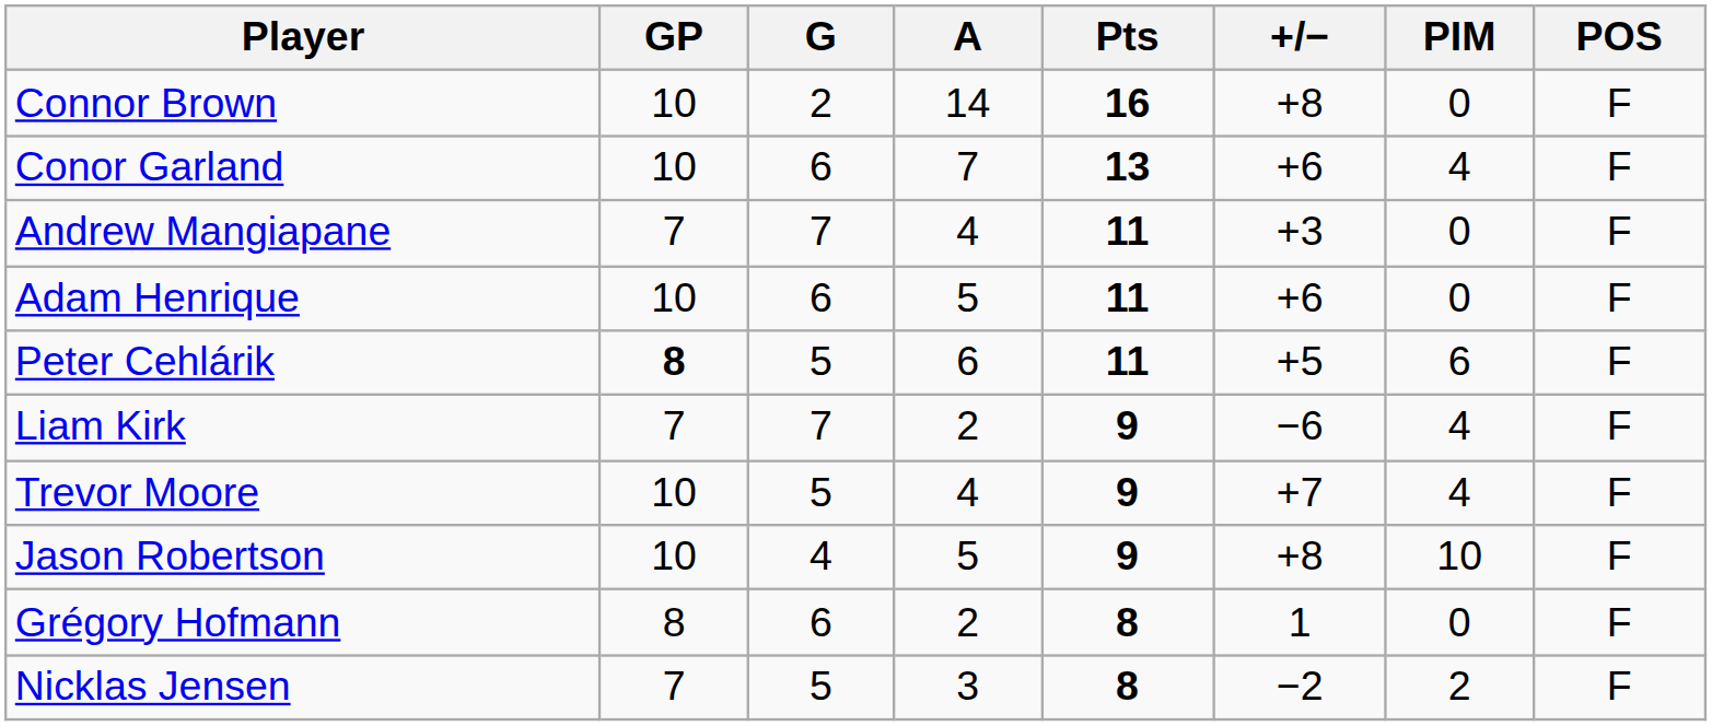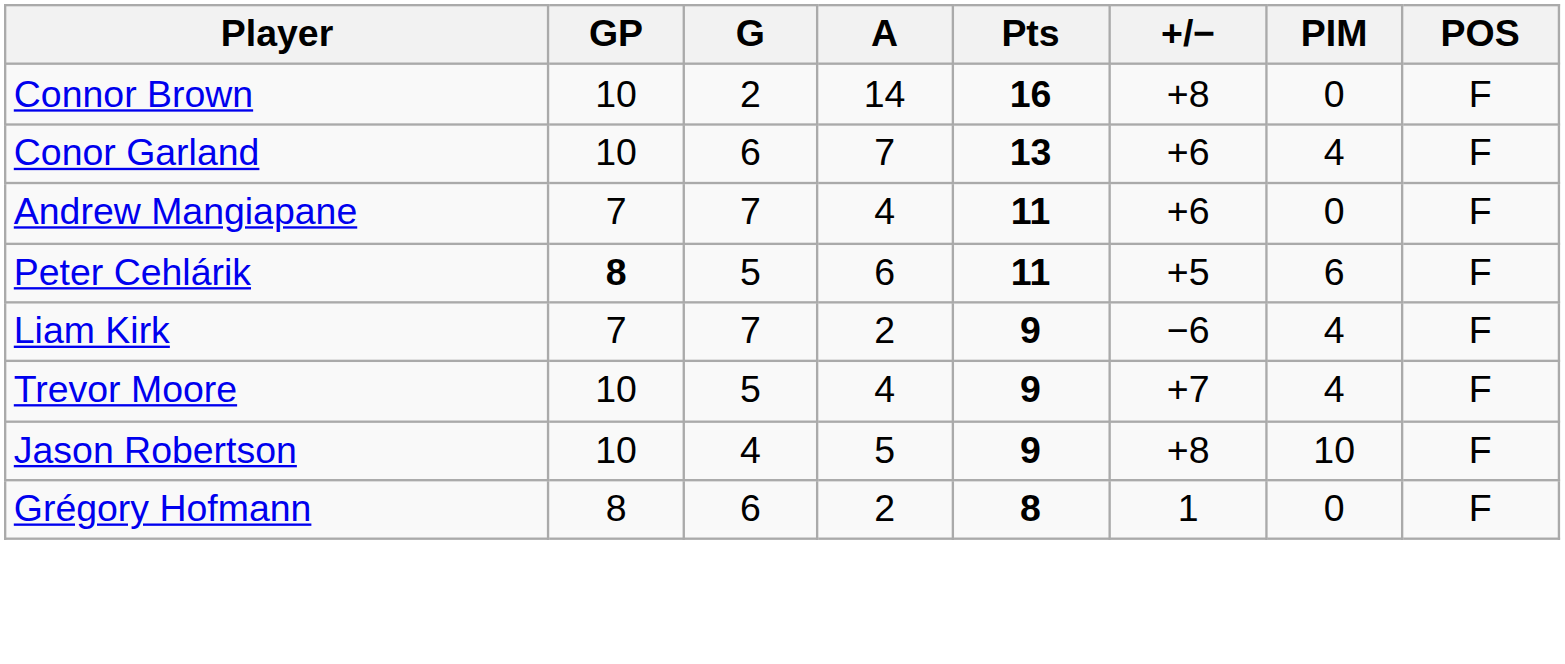 <table class="wikitable sortable" style="text-align:center;">
 <tr>
 <th style="width:225px;">Player</th>
 <th style="width:50px;">GP</th>
 <th style="width:50px;">G</th>
 <th style="width:50px;">A</th>
 <th style="width:60px;">Pts</th>
 <th style="width:60px;">+/−</th>
 <th style="width:50px;">PIM</th>
 <th style="width:60px;">POS</th>
 </tr>
 <tr>
 <td style="text-align:left;"> <a href='#'>Connor Brown</a></td>
 <td>10</td>
 <td>2</td>
 <td>14</td>
 <td><strong>16</strong></td>
 <td>+8</td>
 <td>0</td>
 <td>F</td>
 </tr>
 <tr>
 <td style="text-align:left;"> <a href='#'>Conor Garland</a></td>
 <td>10</td>
 <td>6</td>
 <td>7</td>
 <td><strong>13</strong></td>
 <td>+6</td>
 <td>4</td>
 <td>F</td>
 </tr>
 <tr>
 <td style="text-align:left;"> <a href='#'>Andrew Mangiapane</a></td>
 <td>7</td>
 <td>7</td>
 <td>4</td>
-<td><strong>11</strong></td>
-<td>+3</td>
-<td>0</td>
-<td>F</td>
-</tr>
-<tr>
-<td style="text-align:left;"> <a href='#'>Adam Henrique</a></td>
-<td>10</td>
-<td>6</td>
-<td>5</td>
 <td><strong>11</strong></td>
 <td>+6</td>
 <td>0</td>
 <td>F</td>
 </tr>
 <tr>
 <td style="text-align:left;"> <a href='#'>Peter Cehlárik</a></td>
 <td><strong>8</strong></td>
 <td>5</td>
 <td>6</td>
 <td><strong>11</strong></td>
 <td>+5</td>
 <td>6</td>
 <td>F</td>
 </tr>
 <tr>
 <td style="text-align:left;"> <a href='#'>Liam Kirk</a></td>
 <td>7</td>
 <td>7</td>
 <td>2</td>
 <td><strong>9</strong></td>
 <td>−6</td>
 <td>4</td>
 <td>F</td>
 </tr>
 <tr>
 <td style="text-align:left;"> <a href='#'>Trevor Moore</a></td>
 <td>10</td>
 <td>5</td>
 <td>4</td>
 <td><strong>9</strong></td>
 <td>+7</td>
 <td>4</td>
 <td>F</td>
 </tr>
 <tr>
 <td style="text-align:left;"> <a href='#'>Jason Robertson</a></td>
 <td>10</td>
 <td>4</td>
 <td>5</td>
 <td><strong>9</strong></td>
 <td>+8</td>
 <td>10</td>
 <td>F</td>
 </tr>
 <tr>
 <td style="text-align:left;"> <a href='#'>Grégory Hofmann</a></td>
 <td>8</td>
 <td>6</td>
 <td>2</td>
 <td><strong>8</strong></td>
 <td>1</td>
 <td>0</td>
 <td>F</td>
 </tr>
-<tr>
-<td style="text-align:left;"> <a href='#'>Nicklas Jensen</a></td>
-<td>7</td>
-<td>5</td>
-<td>3</td>
-<td><strong>8</strong></td>
-<td>−2</td>
-<td>2</td>
-<td>F</td>
-</tr>
 </table>
